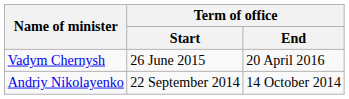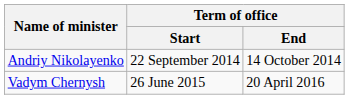 <table class="wikitable">
 <tr>
 <th rowspan=2>Name of minister</th>
 <th colspan=2>Term of office</th>
 </tr>
 <tr>
 <th>Start</th>
 <th>End</th>
 </tr>
 <tr>
+<td><a href='#'>Andriy Nikolayenko</a></td>
+<td>22 September 2014</td>
+<td>14 October 2014</td>
+</tr>
+<tr>
 <td><a href='#'>Vadym Chernysh</a></td>
 <td>26 June 2015</td>
 <td>20 April 2016</td>
 </tr>
-<tr>
-<td><a href='#'>Andriy Nikolayenko</a></td>
-<td>22 September 2014</td>
-<td>14 October 2014</td>
-</tr>
 </table>
